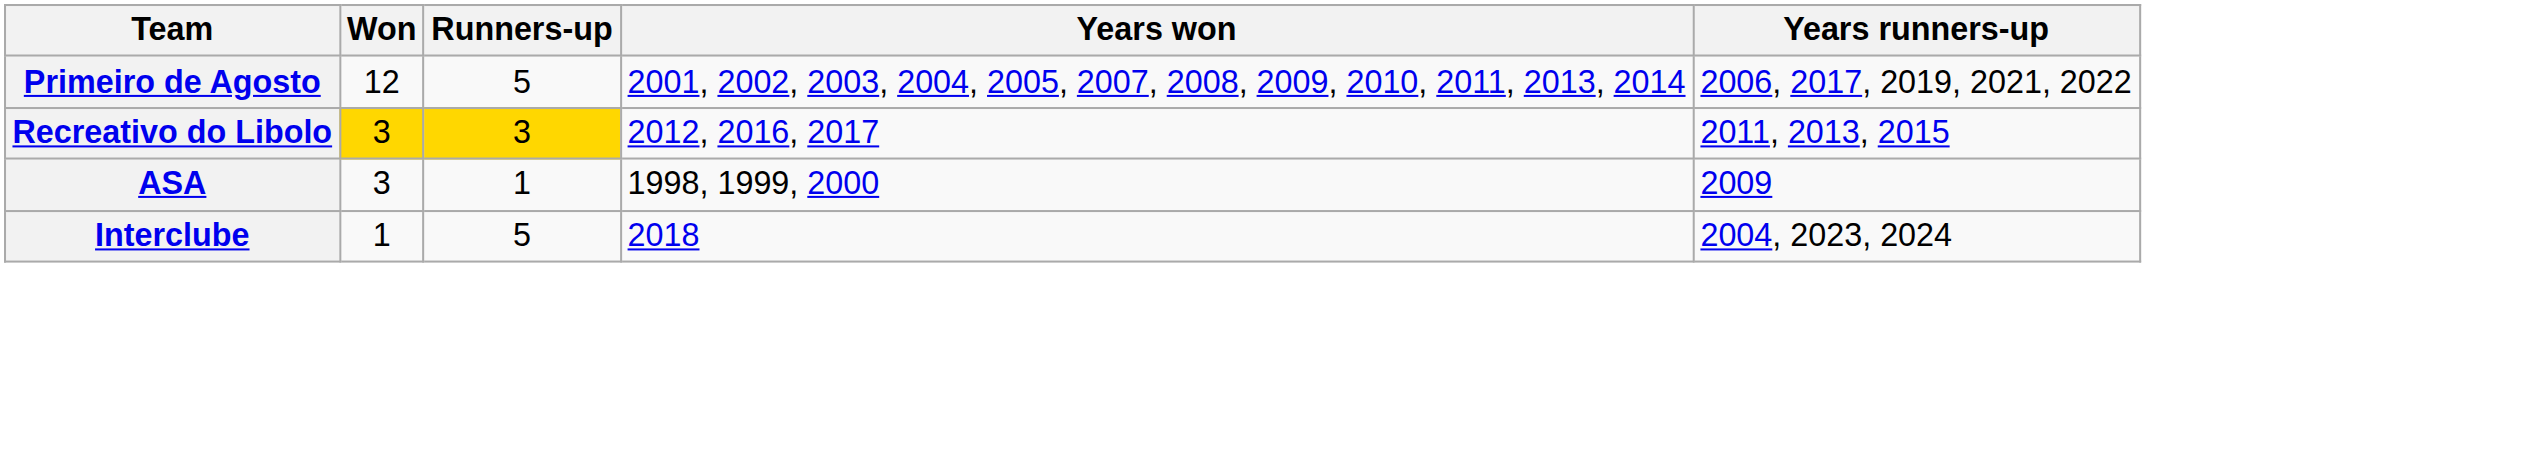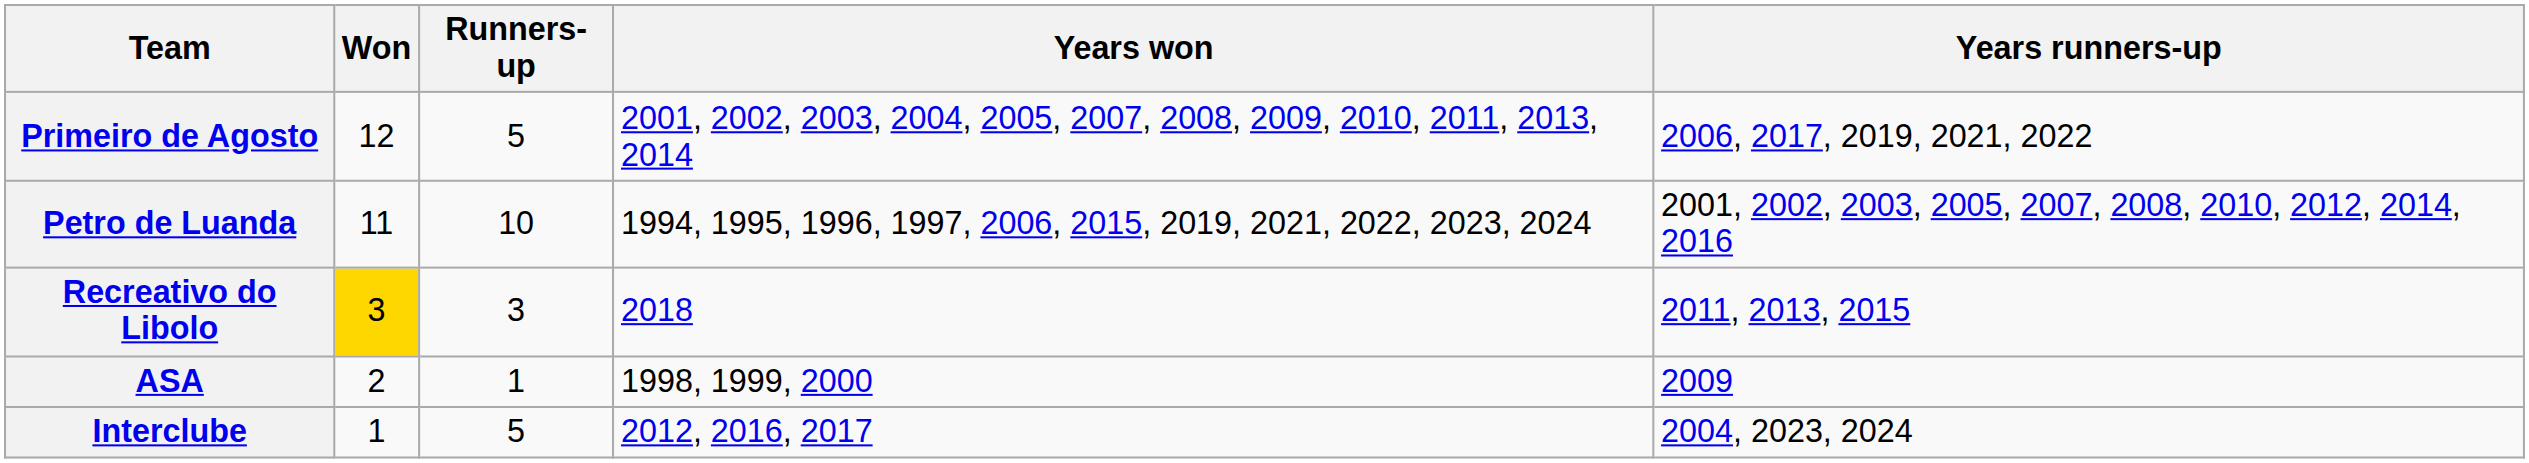 <table class="wikitable sortable plainrowheaders" style="text-align:center">
 <tr>
 <th>Team</th>
 <th>Won</th>
 <th>Runners-up</th>
 <th>Years won</th>
 <th>Years runners-up</th>
 </tr>
 <tr>
 <th scope="row"><a href='#'>Primeiro de Agosto</a></th>
 <td align="center">12</td>
 <td>5</td>
 <td align=left><a href='#'>2001</a>, <a href='#'>2002</a>, <a href='#'>2003</a>, <a href='#'>2004</a>, <a href='#'>2005</a>, <a href='#'>2007</a>, <a href='#'>2008</a>, <a href='#'>2009</a>, <a href='#'>2010</a>, <a href='#'>2011</a>, <a href='#'>2013</a>, <a href='#'>2014</a></td>
 <td align=left><a href='#'>2006</a>, <a href='#'>2017</a>, 2019, 2021, 2022</td>
 </tr>
 <tr>
+<th scope="row"><a href='#'>Petro de Luanda</a></th>
+<td align="center">11</td>
+<td>10</td>
+<td align=left>1994, 1995, 1996, 1997, <a href='#'>2006</a>, <a href='#'>2015</a>, 2019, 2021, 2022, 2023, 2024</td>
+<td align=left>2001, <a href='#'>2002</a>, <a href='#'>2003</a>, <a href='#'>2005</a>, <a href='#'>2007</a>, <a href='#'>2008</a>, <a href='#'>2010</a>, <a href='#'>2012</a>, <a href='#'>2014</a>, <a href='#'>2016</a></td>
+</tr>
+<tr>
 <th scope="row"><a href='#'>Recreativo do Libolo</a></th>
 <td align="center" style="background: gold;">3</td>
-<td style="background: gold;">3</td>
-<td align=left><a href='#'>2012</a>, <a href='#'>2016</a>, <a href='#'>2017</a></td>
+<td>3</td>
+<td align=left><a href='#'>2018</a></td>
 <td align=left><a href='#'>2011</a>, <a href='#'>2013</a>, <a href='#'>2015</a></td>
 </tr>
 <tr>
 <th scope="row"><a href='#'>ASA</a></th>
-<td>3</td>
+<td>2</td>
 <td align=center>1</td>
 <td align=left>1998, 1999, <a href='#'>2000</a></td>
 <td align=left><a href='#'>2009</a></td>
 </tr>
 <tr>
 <th scope="row"><a href='#'>Interclube</a></th>
 <td align="center">1</td>
 <td>5</td>
-<td align=left><a href='#'>2018</a></td>
+<td align=left><a href='#'>2012</a>, <a href='#'>2016</a>, <a href='#'>2017</a></td>
 <td align=left><a href='#'>2004</a>, 2023, 2024</td>
 </tr>
 </table>
